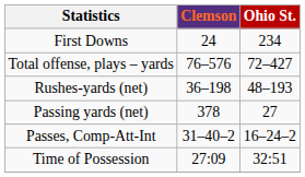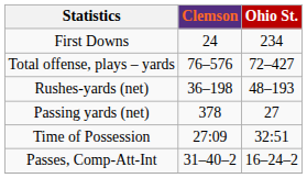 <table class="wikitable" style="text-align: center;">
 <tr>
 <th>Statistics</th>
 <th style="background:#522d80; color:#ff6824">Clemson</th>
 <th style="background:#bb0000; color:#ffffff">Ohio St.</th>
 </tr>
 <tr>
 <td>First Downs</td>
 <td>24</td>
 <td>234</td>
 </tr>
 <tr>
 <td>Total offense, plays – yards</td>
 <td>76–576</td>
 <td>72–427</td>
 </tr>
 <tr>
 <td>Rushes-yards (net)</td>
 <td>36–198</td>
 <td>48–193</td>
 </tr>
 <tr>
 <td>Passing yards (net)</td>
 <td>378</td>
 <td>27</td>
 </tr>
 <tr>
+<td>Time of Possession</td>
+<td>27:09</td>
+<td>32:51</td>
+</tr>
+<tr>
 <td>Passes, Comp-Att-Int</td>
 <td>31–40–2</td>
 <td>16–24–2</td>
 </tr>
 <tr>
-<td>Time of Possession</td>
-<td>27:09</td>
-<td>32:51</td>
-</tr>
-<tr>
 </tr>
 </table>
